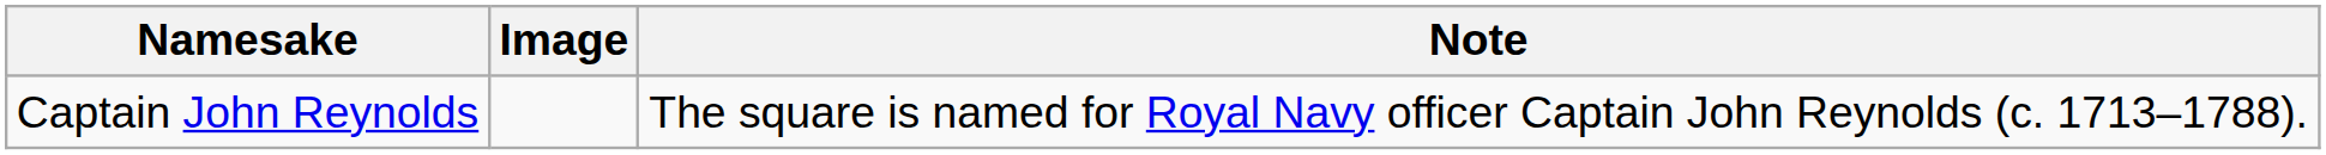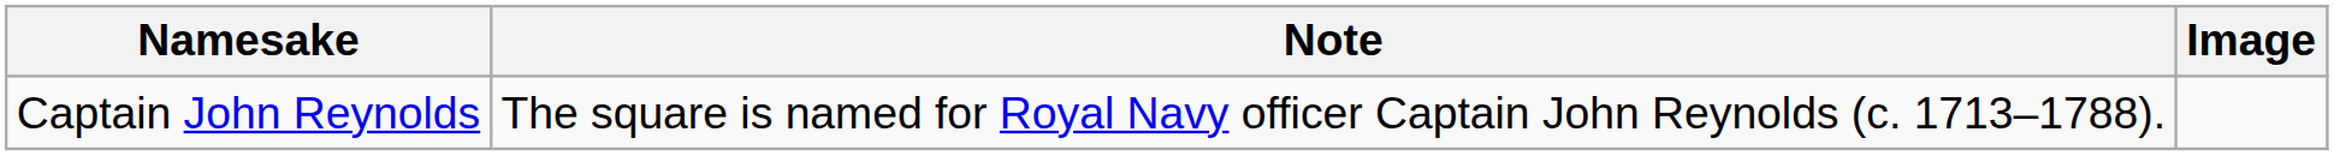 <table class="wikitable">
 <tr>
 <th>Namesake</th>
+<th>Note</th>
 <th>Image</th>
-<th>Note</th>
 </tr>
 <tr>
 <td>Captain <a href='#'>John Reynolds</a></td>
+<td>The square is named for <a href='#'>Royal Navy</a> officer Captain John Reynolds (c. 1713–1788).</td>
 <td></td>
-<td>The square is named for <a href='#'>Royal Navy</a> officer Captain John Reynolds (c. 1713–1788).</td>
 </tr>
 </table>
